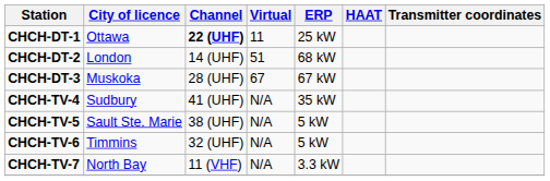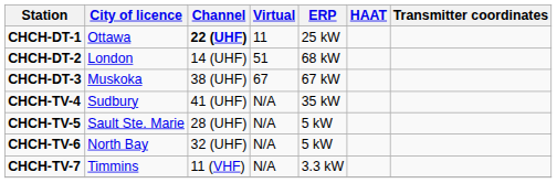 <table class="wikitable">
 <tr>
 <th>Station</th>
 <th><a href='#'>City of licence</a></th>
 <th><a href='#'>Channel</a></th>
 <th><a href='#'>Virtual</a></th>
 <th><a href='#'>ERP</a></th>
 <th><a href='#'>HAAT</a></th>
 <th>Transmitter coordinates</th>
 </tr>
 <tr style="vertical-align: top; text-align: left;">
 <td><strong>CHCH-DT-1</strong></td>
 <td><a href='#'>Ottawa</a></td>
 <td><strong>22 (<a href='#'>UHF</a>)</strong></td>
 <td>11</td>
 <td>25 kW</td>
 <td></td>
 <td></td>
 </tr>
 <tr style="vertical-align: top; text-align: left;">
 <td><strong>CHCH-DT-2</strong></td>
 <td><a href='#'>London</a></td>
 <td>14 (UHF)</td>
 <td>51</td>
 <td>68 kW</td>
 <td></td>
 <td></td>
 </tr>
 <tr style="vertical-align: top; text-align: left;">
 <td><strong>CHCH-DT-3</strong></td>
 <td><a href='#'>Muskoka</a></td>
-<td>28 (UHF)</td>
+<td>38 (UHF)</td>
 <td>67</td>
 <td>67 kW</td>
 <td></td>
 <td></td>
 </tr>
 <tr style="vertical-align: top; text-align: left;">
 <td><strong>CHCH-TV-4</strong></td>
 <td><a href='#'>Sudbury</a></td>
 <td>41 (UHF)</td>
 <td>N/A</td>
 <td>35 kW</td>
 <td></td>
 <td></td>
 </tr>
 <tr style="vertical-align: top; text-align: left;">
 <td><strong>CHCH-TV-5</strong></td>
 <td><a href='#'>Sault Ste. Marie</a></td>
-<td>38 (UHF)</td>
+<td>28 (UHF)</td>
 <td>N/A</td>
 <td>5 kW</td>
 <td></td>
 <td></td>
 </tr>
 <tr style="vertical-align: top; text-align: left;">
 <td><strong>CHCH-TV-6</strong></td>
-<td><a href='#'>Timmins</a></td>
+<td><a href='#'>North Bay</a></td>
 <td>32 (UHF)</td>
 <td>N/A</td>
 <td>5 kW</td>
 <td></td>
 <td></td>
 </tr>
 <tr style="vertical-align: top; text-align: left;">
 <td><strong>CHCH-TV-7</strong></td>
-<td><a href='#'>North Bay</a></td>
+<td><a href='#'>Timmins</a></td>
 <td>11 (<a href='#'>VHF</a>)</td>
 <td>N/A</td>
 <td>3.3 kW</td>
 <td></td>
 <td></td>
 </tr>
 <tr style="vertical-align: top; text-align: left;">
 </tr>
 </table>
